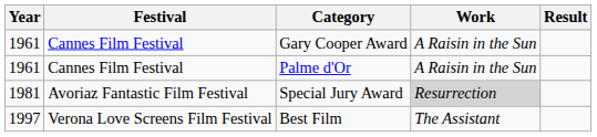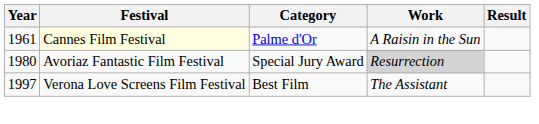 <table class="wikitable sortable">
 <tr>
 <th>Year</th>
 <th>Festival</th>
 <th>Category</th>
 <th>Work</th>
 <th>Result</th>
 </tr>
 <tr>
 <td>1961</td>
-<td><a href='#'>Cannes Film Festival</a></td>
-<td>Gary Cooper Award</td>
-<td><em>A Raisin in the Sun</em></td>
-<td></td>
-</tr>
-<tr>
-<td>1961</td>
-<td>Cannes Film Festival</td>
+<td style="background: lightyellow;">Cannes Film Festival</td>
 <td><a href='#'>Palme d'Or</a></td>
 <td><em>A Raisin in the Sun</em></td>
 <td></td>
 </tr>
 <tr>
-<td>1981</td>
+<td>1980</td>
 <td>Avoriaz Fantastic Film Festival</td>
 <td>Special Jury Award</td>
 <td style="background: lightgrey;"><em>Resurrection</em></td>
 <td></td>
 </tr>
 <tr>
 <td>1997</td>
 <td>Verona Love Screens Film Festival</td>
 <td>Best Film</td>
 <td><em>The Assistant</em></td>
 <td></td>
 </tr>
 </table>
